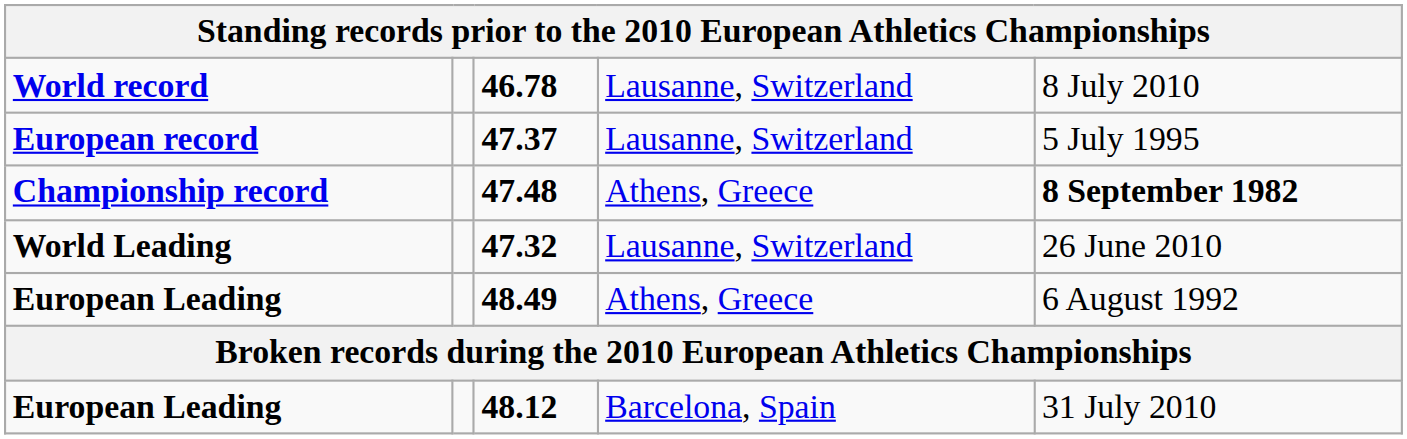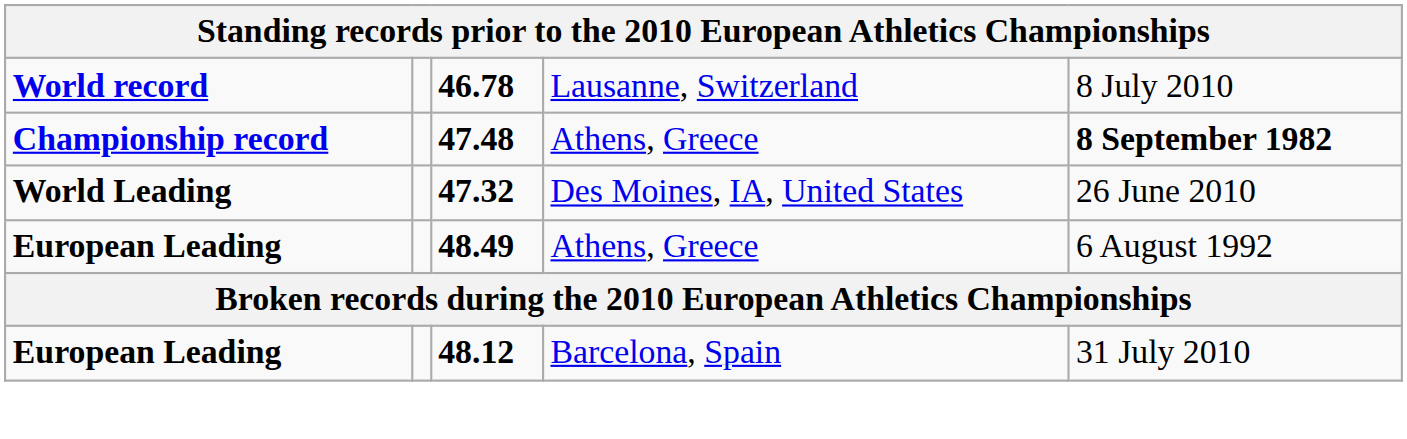 <table class="wikitable" width=75%>
 <tr>
 <th colspan="5">Standing records prior to the 2010 European Athletics Championships</th>
 </tr>
 <tr>
 <td><strong><a href='#'>World record</a></strong></td>
 <td></td>
 <td><strong>46.78</strong></td>
 <td><a href='#'>Lausanne</a>, <a href='#'>Switzerland</a></td>
 <td>8 July 2010</td>
 </tr>
 <tr>
-<td><strong><a href='#'>European record</a></strong></td>
-<td></td>
-<td><strong>47.37</strong></td>
-<td><a href='#'>Lausanne</a>, <a href='#'>Switzerland</a></td>
-<td>5 July 1995</td>
-</tr>
-<tr>
 <td><strong><a href='#'>Championship record</a></strong></td>
 <td></td>
 <td><strong>47.48</strong></td>
 <td><a href='#'>Athens</a>, <a href='#'>Greece</a></td>
 <td><strong>8 September 1982</strong></td>
 </tr>
 <tr>
 <td><strong>World Leading</strong></td>
 <td></td>
 <td><strong>47.32</strong></td>
-<td><a href='#'>Lausanne</a>, <a href='#'>Switzerland</a></td>
+<td><a href='#'>Des Moines</a>, <a href='#'>IA</a>, <a href='#'>United States</a></td>
 <td>26 June 2010</td>
 </tr>
 <tr>
 <td><strong>European Leading</strong></td>
 <td></td>
 <td><strong>48.49</strong></td>
 <td><a href='#'>Athens</a>, <a href='#'>Greece</a></td>
 <td>6 August 1992</td>
 </tr>
 <tr>
 <th colspan="5">Broken records during the 2010 European Athletics Championships</th>
 </tr>
 <tr>
 <td><strong>European Leading</strong></td>
 <td></td>
 <td><strong>48.12</strong></td>
 <td><a href='#'>Barcelona</a>, <a href='#'>Spain</a></td>
 <td>31 July 2010</td>
 </tr>
 </table>
